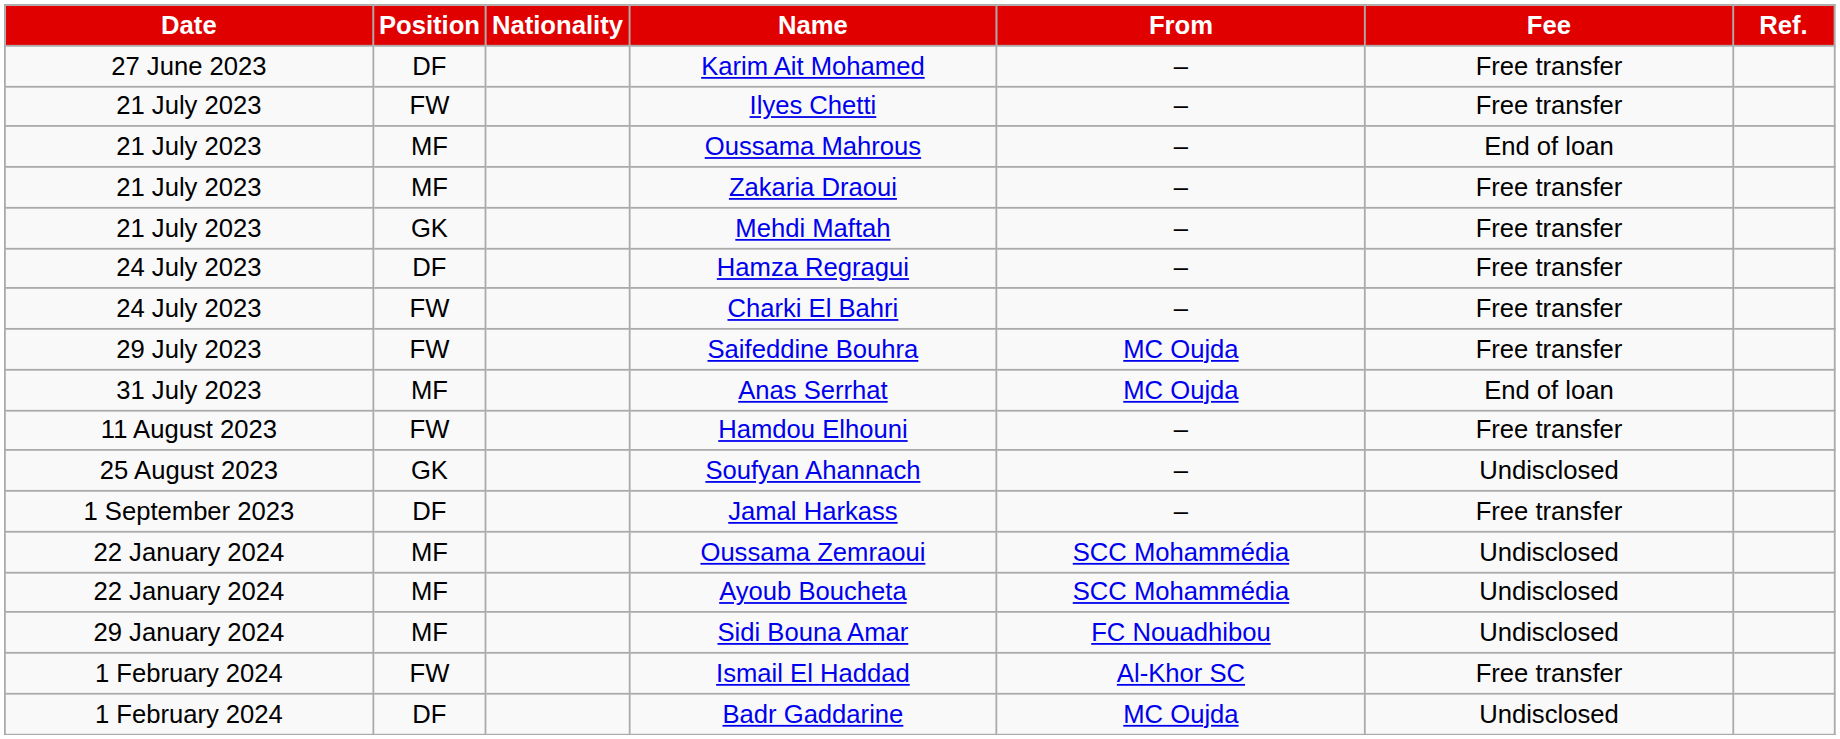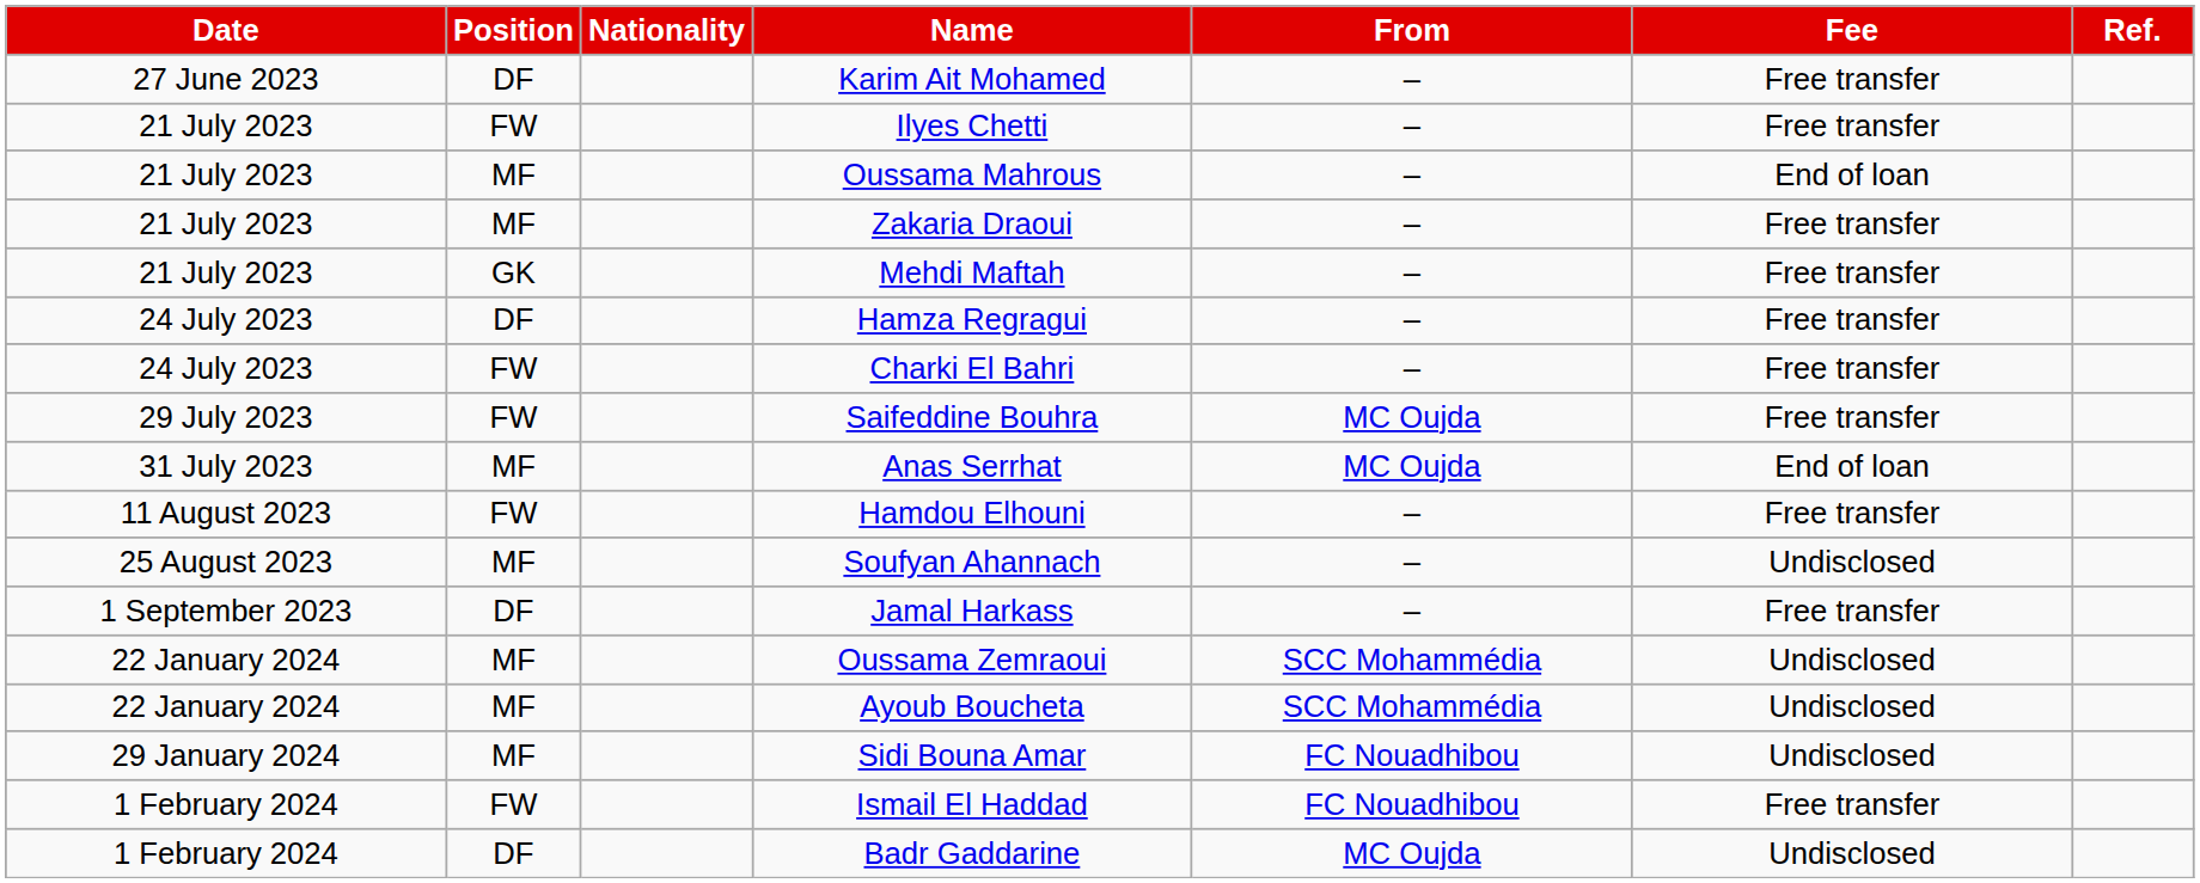 <table class="wikitable" style="text-align:center; font-size:90%; ">
 <tr>
 <th style="background:#E00000; color:white; width:200px;">Date</th>
 <th style="background:#E00000; color:white; width:50px;">Position</th>
 <th style="background:#E00000; color:white; width:50px;">Nationality</th>
 <th style="background:#E00000; color:white; width:200px;">Name</th>
 <th style="background:#E00000; color:white; width:200px;">From</th>
 <th style="background:#E00000; color:white; width:200px;">Fee</th>
 <th style="background:#E00000; color:white; width:50px;">Ref.</th>
 </tr>
 <tr>
 <td>27 June 2023</td>
 <td>DF</td>
 <td></td>
 <td><a href='#'>Karim Ait Mohamed</a></td>
 <td>–</td>
 <td>Free transfer</td>
 <td></td>
 </tr>
 <tr>
 <td>21 July 2023</td>
 <td>FW</td>
 <td></td>
 <td><a href='#'>Ilyes Chetti</a></td>
 <td>–</td>
 <td>Free transfer</td>
 <td></td>
 </tr>
 <tr>
 <td>21 July 2023</td>
 <td>MF</td>
 <td></td>
 <td><a href='#'>Oussama Mahrous</a></td>
 <td>–</td>
 <td>End of loan</td>
 <td></td>
 </tr>
 <tr>
 <td>21 July 2023</td>
 <td>MF</td>
 <td></td>
 <td><a href='#'>Zakaria Draoui</a></td>
 <td>–</td>
 <td>Free transfer</td>
 <td></td>
 </tr>
 <tr>
 <td>21 July 2023</td>
 <td>GK</td>
 <td></td>
 <td><a href='#'>Mehdi Maftah</a></td>
 <td>–</td>
 <td>Free transfer</td>
 <td></td>
 </tr>
 <tr>
 <td>24 July 2023</td>
 <td>DF</td>
 <td></td>
 <td><a href='#'>Hamza Regragui</a></td>
 <td>–</td>
 <td>Free transfer</td>
 <td></td>
 </tr>
 <tr>
 <td>24 July 2023</td>
 <td>FW</td>
 <td></td>
 <td><a href='#'>Charki El Bahri</a></td>
 <td>–</td>
 <td>Free transfer</td>
 <td></td>
 </tr>
 <tr>
 <td>29 July 2023</td>
 <td>FW</td>
 <td></td>
 <td><a href='#'>Saifeddine Bouhra</a></td>
 <td><a href='#'>MC Oujda</a></td>
 <td>Free transfer</td>
 <td></td>
 </tr>
 <tr>
 <td>31 July 2023</td>
 <td>MF</td>
 <td></td>
 <td><a href='#'>Anas Serrhat</a></td>
 <td><a href='#'>MC Oujda</a></td>
 <td>End of loan</td>
 <td></td>
 </tr>
 <tr>
 <td>11 August 2023</td>
 <td>FW</td>
 <td></td>
 <td><a href='#'>Hamdou Elhouni</a></td>
 <td>–</td>
 <td>Free transfer</td>
 <td></td>
 </tr>
 <tr>
 <td>25 August 2023</td>
-<td>GK</td>
+<td>MF</td>
 <td></td>
 <td><a href='#'>Soufyan Ahannach</a></td>
 <td>–</td>
 <td>Undisclosed</td>
 <td></td>
 </tr>
 <tr>
 <td>1 September 2023</td>
 <td>DF</td>
 <td></td>
 <td><a href='#'>Jamal Harkass</a></td>
 <td>–</td>
 <td>Free transfer</td>
 <td></td>
 </tr>
 <tr>
 <td>22 January 2024</td>
 <td>MF</td>
 <td></td>
 <td><a href='#'>Oussama Zemraoui</a></td>
 <td><a href='#'>SCC Mohammédia</a></td>
 <td>Undisclosed</td>
 <td></td>
 </tr>
 <tr>
 <td>22 January 2024</td>
 <td>MF</td>
 <td></td>
 <td><a href='#'>Ayoub Boucheta</a></td>
 <td><a href='#'>SCC Mohammédia</a></td>
 <td>Undisclosed</td>
 <td></td>
 </tr>
 <tr>
 <td>29 January 2024</td>
 <td>MF</td>
 <td></td>
 <td><a href='#'>Sidi Bouna Amar</a></td>
 <td> <a href='#'>FC Nouadhibou</a></td>
 <td>Undisclosed</td>
 <td></td>
 </tr>
 <tr>
 <td>1 February 2024</td>
 <td>FW</td>
 <td></td>
 <td><a href='#'>Ismail El Haddad</a></td>
-<td> <a href='#'>Al-Khor SC</a></td>
+<td> <a href='#'>FC Nouadhibou</a></td>
 <td>Free transfer</td>
 <td></td>
 </tr>
 <tr>
 <td>1 February 2024</td>
 <td>DF</td>
 <td></td>
 <td><a href='#'>Badr Gaddarine</a></td>
 <td><a href='#'>MC Oujda</a></td>
 <td>Undisclosed</td>
 <td></td>
 </tr>
 </table>
